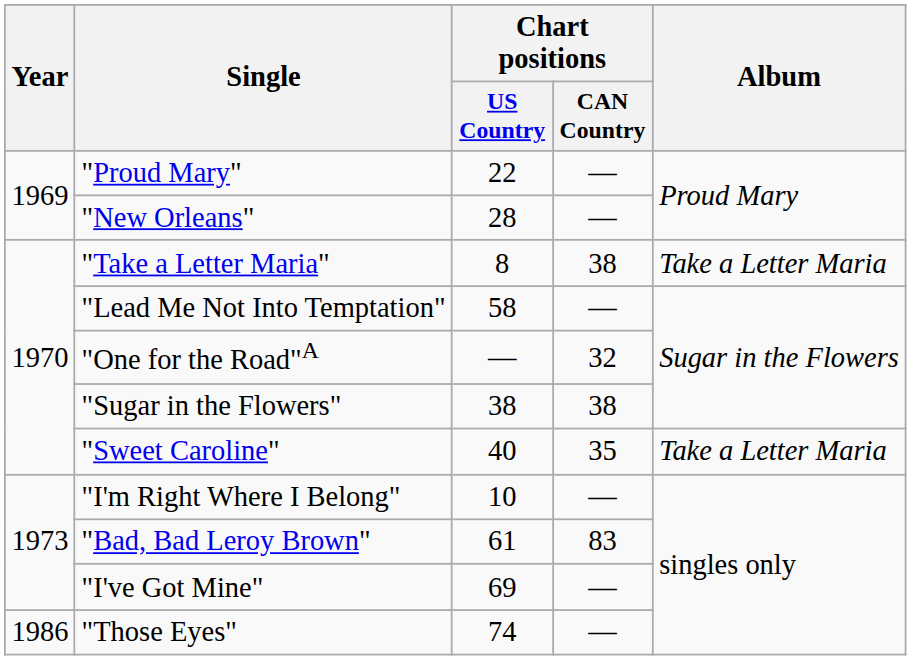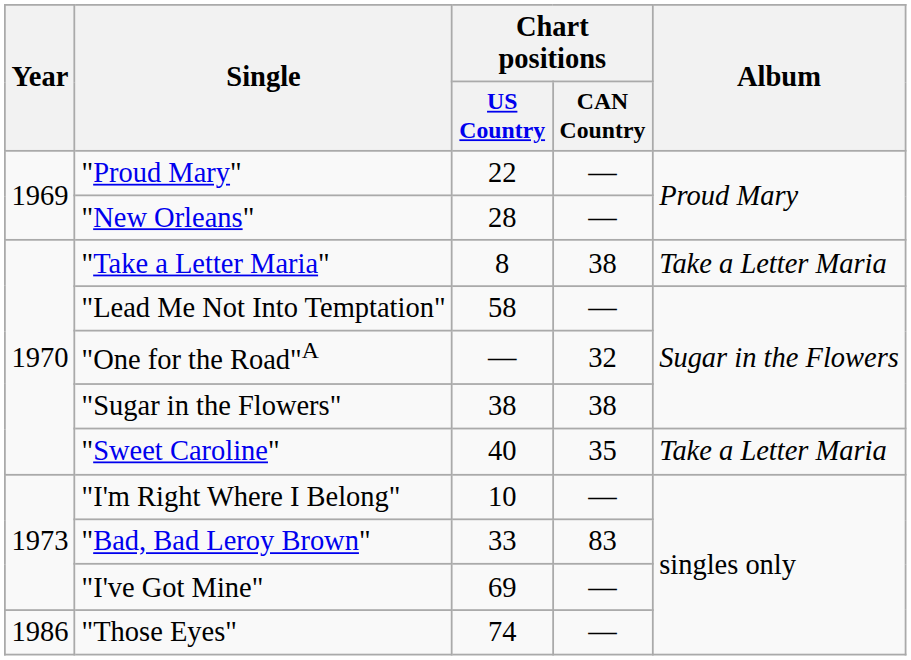 <table class="wikitable" style="text-align:left;">
 <tr>
 <th rowspan="2">Year</th>
 <th rowspan="2">Single</th>
 <th colspan="2">Chart positions</th>
 <th rowspan="2">Album</th>
 </tr>
 <tr style="font-size:smaller;">
 <th width="50"><a href='#'>US Country</a></th>
 <th width="50">CAN Country</th>
 </tr>
 <tr>
 <td rowspan=2>1969</td>
 <td>"<a href='#'>Proud Mary</a>"</td>
 <td align="center">22</td>
 <td align="center">—</td>
 <td rowspan=2><em>Proud Mary</em></td>
 </tr>
 <tr>
 <td>"<a href='#'>New Orleans</a>"</td>
 <td align="center">28</td>
 <td align="center">—</td>
 </tr>
 <tr>
 <td rowspan=5>1970</td>
 <td>"<a href='#'>Take a Letter Maria</a>"</td>
 <td align="center">8</td>
 <td align="center">38</td>
 <td><em>Take a Letter Maria</em></td>
 </tr>
 <tr>
 <td>"Lead Me Not Into Temptation"</td>
 <td align="center">58</td>
 <td align="center">—</td>
 <td rowspan=3><em>Sugar in the Flowers</em></td>
 </tr>
 <tr>
 <td>"One for the Road"<sup>A</sup></td>
 <td align="center">—</td>
 <td align="center">32</td>
 </tr>
 <tr>
 <td>"Sugar in the Flowers"</td>
 <td align="center">38</td>
 <td align="center">38</td>
 </tr>
 <tr>
 <td>"<a href='#'>Sweet Caroline</a>"</td>
 <td align="center">40</td>
 <td align="center">35</td>
 <td><em>Take a Letter Maria</em></td>
 </tr>
 <tr>
 <td rowspan=3>1973</td>
 <td>"I'm Right Where I Belong"</td>
 <td align="center">10</td>
 <td align="center">—</td>
 <td rowspan=4>singles only</td>
 </tr>
 <tr>
 <td>"<a href='#'>Bad, Bad Leroy Brown</a>"</td>
-<td align="center">61</td>
+<td align="center">33</td>
 <td align="center">83</td>
 </tr>
 <tr>
 <td>"I've Got Mine"</td>
 <td align="center">69</td>
 <td align="center">—</td>
 </tr>
 <tr>
 <td>1986</td>
 <td>"Those Eyes"</td>
 <td align="center">74</td>
 <td align="center">—</td>
 </tr>
 </table>
